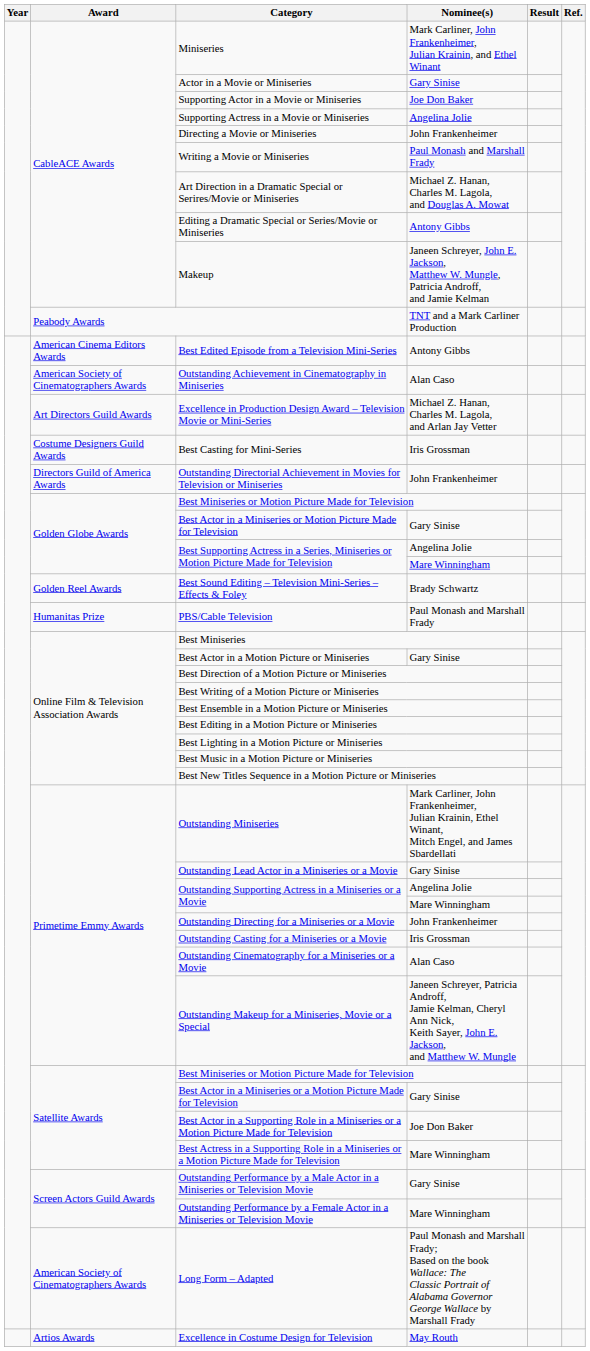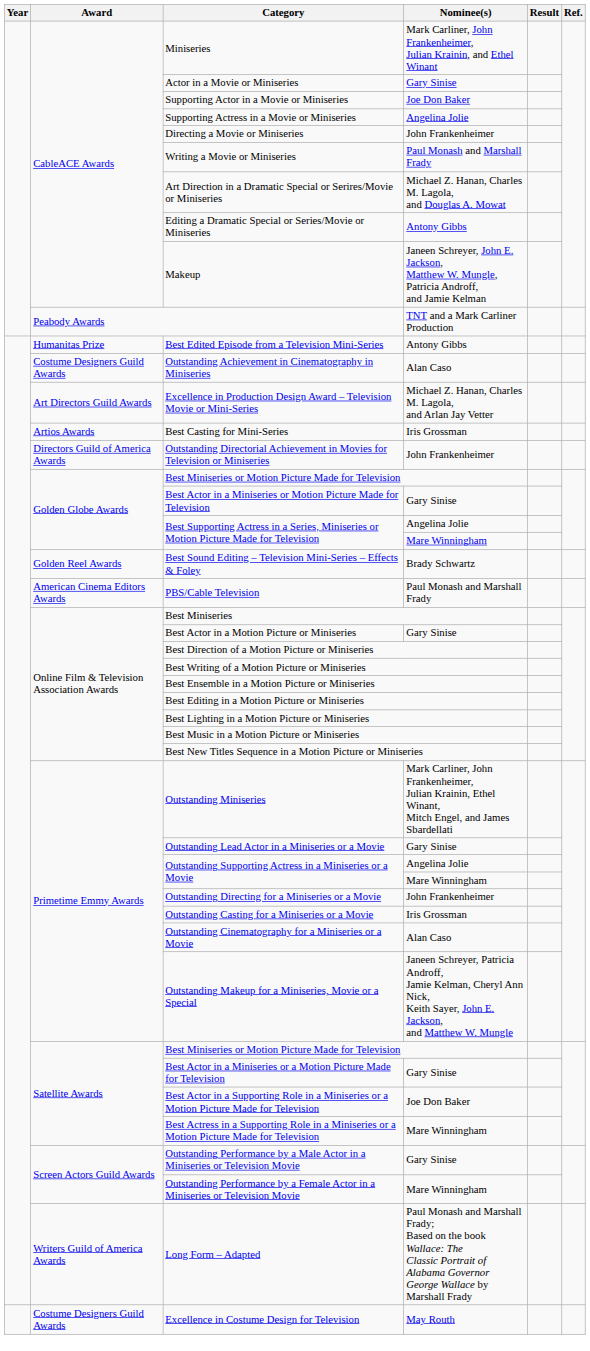 <table class="wikitable plainrowheaders">
 <tr>
 <th>Year</th>
 <th>Award</th>
 <th>Category</th>
 <th>Nominee(s)</th>
 <th>Result</th>
 <th>Ref.</th>
 </tr>
 <tr>
 <td rowspan="10"></td>
 <td rowspan="9"><a href='#'>CableACE Awards</a></td>
 <td>Miniseries</td>
 <td>Mark Carliner, <a href='#'>John Frankenheimer</a>, <br> <a href='#'>Julian Krainin</a>, and <a href='#'>Ethel Winant</a></td>
 <td></td>
 <td align="center" rowspan="9"> <br> </td>
 </tr>
 <tr>
 <td>Actor in a Movie or Miniseries</td>
 <td><a href='#'>Gary Sinise</a></td>
 <td></td>
 </tr>
 <tr>
 <td>Supporting Actor in a Movie or Miniseries</td>
 <td><a href='#'>Joe Don Baker</a></td>
 <td></td>
 </tr>
 <tr>
 <td>Supporting Actress in a Movie or Miniseries</td>
 <td><a href='#'>Angelina Jolie</a></td>
 <td></td>
 </tr>
 <tr>
 <td>Directing a Movie or Miniseries</td>
 <td>John Frankenheimer</td>
 <td></td>
 </tr>
 <tr>
 <td>Writing a Movie or Miniseries</td>
 <td><a href='#'>Paul Monash</a> and <a href='#'>Marshall Frady</a></td>
 <td></td>
 </tr>
 <tr>
 <td>Art Direction in a Dramatic Special or Serires/Movie or Miniseries</td>
 <td>Michael Z. Hanan, Charles M. Lagola, <br> and <a href='#'>Douglas A. Mowat</a></td>
 <td></td>
 </tr>
 <tr>
 <td>Editing a Dramatic Special or Series/Movie or Miniseries</td>
 <td><a href='#'>Antony Gibbs</a></td>
 <td></td>
 </tr>
 <tr>
 <td>Makeup</td>
 <td>Janeen Schreyer, <a href='#'>John E. Jackson</a>, <br> <a href='#'>Matthew W. Mungle</a>, Patricia Androff, <br> and Jamie Kelman</td>
 <td></td>
 </tr>
 <tr>
 <td colspan="2"><a href='#'>Peabody Awards</a></td>
 <td><a href='#'>TNT</a> and a Mark Carliner Production</td>
 <td></td>
 <td align="center"></td>
 </tr>
 <tr>
 <td rowspan="35"></td>
-<td><a href='#'>American Cinema Editors Awards</a></td>
+<td><a href='#'>Humanitas Prize</a></td>
 <td><a href='#'>Best Edited Episode from a Television Mini-Series</a></td>
 <td>Antony Gibbs </td>
 <td></td>
 <td align="center"></td>
 </tr>
 <tr>
-<td><a href='#'>American Society of Cinematographers Awards</a></td>
+<td><a href='#'>Costume Designers Guild Awards</a></td>
 <td><a href='#'>Outstanding Achievement in Cinematography in Miniseries</a></td>
 <td>Alan Caso</td>
 <td></td>
 <td align="center"></td>
 </tr>
 <tr>
 <td><a href='#'>Art Directors Guild Awards</a></td>
 <td><a href='#'>Excellence in Production Design Award – Television Movie or Mini-Series</a></td>
 <td>Michael Z. Hanan, Charles M. Lagola, <br> and Arlan Jay Vetter</td>
 <td></td>
 <td align="center"></td>
 </tr>
 <tr>
-<td><a href='#'>Costume Designers Guild Awards</a></td>
+<td><a href='#'>Artios Awards</a></td>
 <td>Best Casting for Mini-Series</td>
 <td>Iris Grossman</td>
 <td></td>
 <td align="center"></td>
 </tr>
 <tr>
 <td><a href='#'>Directors Guild of America Awards</a></td>
 <td><a href='#'>Outstanding Directorial Achievement in Movies for Television or Miniseries</a></td>
 <td>John Frankenheimer</td>
 <td></td>
 <td align="center"></td>
 </tr>
 <tr>
 <td rowspan="4"><a href='#'>Golden Globe Awards</a></td>
 <td colspan="2"><a href='#'>Best Miniseries or Motion Picture Made for Television</a></td>
 <td></td>
 <td align="center" rowspan="4"></td>
 </tr>
 <tr>
 <td><a href='#'>Best Actor in a Miniseries or Motion Picture Made for Television</a></td>
 <td>Gary Sinise</td>
 <td></td>
 </tr>
 <tr>
 <td rowspan="2"><a href='#'>Best Supporting Actress in a Series, Miniseries or Motion Picture Made for Television</a></td>
 <td>Angelina Jolie</td>
 <td></td>
 </tr>
 <tr>
 <td><a href='#'>Mare Winningham</a></td>
 <td></td>
 </tr>
 <tr>
 <td><a href='#'>Golden Reel Awards</a></td>
 <td><a href='#'>Best Sound Editing – Television Mini-Series – Effects & Foley</a></td>
 <td>Brady Schwartz</td>
 <td></td>
 <td align="center"></td>
 </tr>
 <tr>
-<td><a href='#'>Humanitas Prize</a></td>
+<td><a href='#'>American Cinema Editors Awards</a></td>
 <td><a href='#'>PBS/Cable Television</a></td>
 <td>Paul Monash and Marshall Frady</td>
 <td></td>
 <td align="center"></td>
 </tr>
 <tr>
 <td rowspan="9">Online Film & Television Association Awards</td>
 <td colspan="2">Best Miniseries</td>
 <td></td>
 <td align="center" rowspan="9"></td>
 </tr>
 <tr>
 <td>Best Actor in a Motion Picture or Miniseries</td>
 <td>Gary Sinise</td>
 <td></td>
 </tr>
 <tr>
 <td colspan="2">Best Direction of a Motion Picture or Miniseries</td>
 <td></td>
 </tr>
 <tr>
 <td colspan="2">Best Writing of a Motion Picture or Miniseries</td>
 <td></td>
 </tr>
 <tr>
 <td colspan="2">Best Ensemble in a Motion Picture or Miniseries</td>
 <td></td>
 </tr>
 <tr>
 <td colspan="2">Best Editing in a Motion Picture or Miniseries</td>
 <td></td>
 </tr>
 <tr>
 <td colspan="2">Best Lighting in a Motion Picture or Miniseries</td>
 <td></td>
 </tr>
 <tr>
 <td colspan="2">Best Music in a Motion Picture or Miniseries</td>
 <td></td>
 </tr>
 <tr>
 <td colspan="2">Best New Titles Sequence in a Motion Picture or Miniseries</td>
 <td></td>
 </tr>
 <tr>
 <td rowspan="8"><a href='#'>Primetime Emmy Awards</a></td>
 <td><a href='#'>Outstanding Miniseries</a></td>
 <td>Mark Carliner, John Frankenheimer, <br> Julian Krainin, Ethel Winant, <br> Mitch Engel, and James Sbardellati</td>
 <td></td>
 <td align="center" rowspan="8"></td>
 </tr>
 <tr>
 <td><a href='#'>Outstanding Lead Actor in a Miniseries or a Movie</a></td>
 <td>Gary Sinise</td>
 <td></td>
 </tr>
 <tr>
 <td rowspan="2"><a href='#'>Outstanding Supporting Actress in a Miniseries or a Movie</a></td>
 <td>Angelina Jolie</td>
 <td></td>
 </tr>
 <tr>
 <td>Mare Winningham</td>
 <td></td>
 </tr>
 <tr>
 <td><a href='#'>Outstanding Directing for a Miniseries or a Movie</a></td>
 <td>John Frankenheimer</td>
 <td></td>
 </tr>
 <tr>
 <td><a href='#'>Outstanding Casting for a Miniseries or a Movie</a></td>
 <td>Iris Grossman</td>
 <td></td>
 </tr>
 <tr>
 <td><a href='#'>Outstanding Cinematography for a Miniseries or a Movie</a></td>
 <td>Alan Caso </td>
 <td></td>
 </tr>
 <tr>
 <td><a href='#'>Outstanding Makeup for a Miniseries, Movie or a Special</a></td>
 <td>Janeen Schreyer, Patricia Androff, <br> Jamie Kelman, Cheryl Ann Nick, <br> Keith Sayer, <a href='#'>John E. Jackson</a>, <br> and <a href='#'>Matthew W. Mungle</a></td>
 <td></td>
 </tr>
 <tr>
 <td rowspan="4"><a href='#'>Satellite Awards</a></td>
 <td colspan="2"><a href='#'>Best Miniseries or Motion Picture Made for Television</a></td>
 <td></td>
 <td align="center" rowspan="4"></td>
 </tr>
 <tr>
 <td><a href='#'>Best Actor in a Miniseries or a Motion Picture Made for Television</a></td>
 <td>Gary Sinise</td>
 <td></td>
 </tr>
 <tr>
 <td><a href='#'>Best Actor in a Supporting Role in a Miniseries or a Motion Picture Made for Television</a></td>
 <td>Joe Don Baker</td>
 <td></td>
 </tr>
 <tr>
 <td><a href='#'>Best Actress in a Supporting Role in a Miniseries or a Motion Picture Made for Television</a></td>
 <td>Mare Winningham</td>
 <td></td>
 </tr>
 <tr>
 <td rowspan="2"><a href='#'>Screen Actors Guild Awards</a></td>
 <td><a href='#'>Outstanding Performance by a Male Actor in a Miniseries or Television Movie</a></td>
 <td>Gary Sinise</td>
 <td></td>
 <td align="center" rowspan="2"></td>
 </tr>
 <tr>
 <td><a href='#'>Outstanding Performance by a Female Actor in a Miniseries or Television Movie</a></td>
 <td>Mare Winningham</td>
 <td></td>
 </tr>
 <tr>
-<td><a href='#'>American Society of Cinematographers Awards</a></td>
+<td><a href='#'>Writers Guild of America Awards</a></td>
 <td><a href='#'>Long Form – Adapted</a></td>
 <td>Paul Monash and Marshall Frady; <br> Based on	the book <em>Wallace: The <br> Classic Portrait of Alabama Governor <br> George Wallace</em> by Marshall Frady</td>
 <td></td>
 <td align="center"></td>
 </tr>
 <tr>
 <td></td>
-<td><a href='#'>Artios Awards</a></td>
+<td><a href='#'>Costume Designers Guild Awards</a></td>
 <td><a href='#'>Excellence in Costume Design for Television</a></td>
 <td><a href='#'>May Routh</a></td>
 <td></td>
 <td align="center"></td>
 </tr>
 </table>
